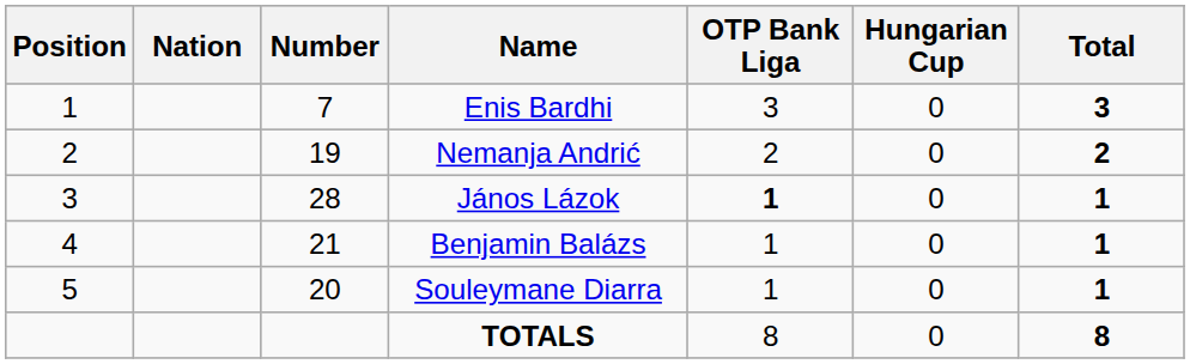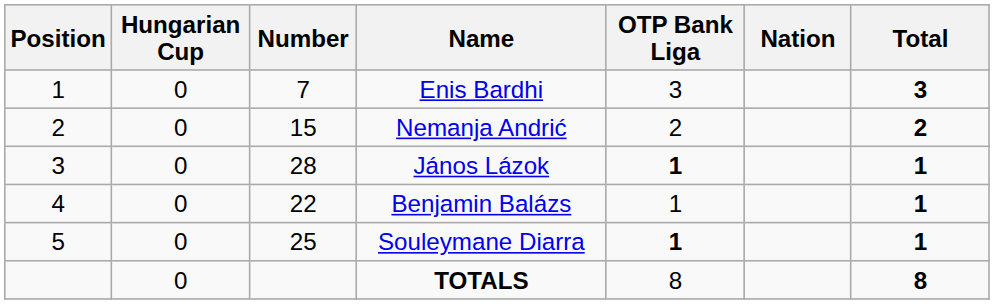 <table class="wikitable" style="font-size: 95%; text-align: center;">
 <tr>
 <th width=60>Position</th>
-<th width=60>Nation</th>
+<th width=80>Hungarian Cup</th>
 <th width=60>Number</th>
 <th width=150>Name</th>
 <th width=80>OTP Bank Liga</th>
-<th width=80>Hungarian Cup</th>
+<th width=60>Nation</th>
 <th width=80>Total</th>
 </tr>
 <tr>
 <td>1</td>
-<td></td>
+<td>0</td>
 <td>7</td>
 <td><a href='#'>Enis Bardhi</a></td>
 <td>3</td>
-<td>0</td>
+<td></td>
 <td><strong>3</strong></td>
 </tr>
 <tr>
 <td>2</td>
-<td></td>
-<td>19</td>
+<td>0</td>
+<td>15</td>
 <td><a href='#'>Nemanja Andrić</a></td>
 <td>2</td>
-<td>0</td>
+<td></td>
 <td><strong>2</strong></td>
 </tr>
 <tr>
 <td>3</td>
-<td></td>
+<td>0</td>
 <td>28</td>
 <td><a href='#'>János Lázok</a></td>
 <td><strong>1</strong></td>
-<td>0</td>
+<td></td>
 <td><strong>1</strong></td>
 </tr>
 <tr>
 <td>4</td>
-<td></td>
-<td>21</td>
+<td>0</td>
+<td>22</td>
 <td><a href='#'>Benjamin Balázs</a></td>
 <td>1</td>
-<td>0</td>
+<td></td>
 <td><strong>1</strong></td>
 </tr>
 <tr>
 <td>5</td>
+<td>0</td>
+<td>25</td>
+<td><a href='#'>Souleymane Diarra</a></td>
+<td><strong>1</strong></td>
 <td></td>
-<td>20</td>
-<td><a href='#'>Souleymane Diarra</a></td>
-<td>1</td>
-<td>0</td>
 <td><strong>1</strong></td>
 </tr>
 <tr>
 <td></td>
-<td></td>
+<td>0</td>
 <td></td>
 <td><strong>TOTALS</strong></td>
 <td>8</td>
-<td>0</td>
+<td></td>
 <td><strong>8</strong></td>
 </tr>
 </table>
